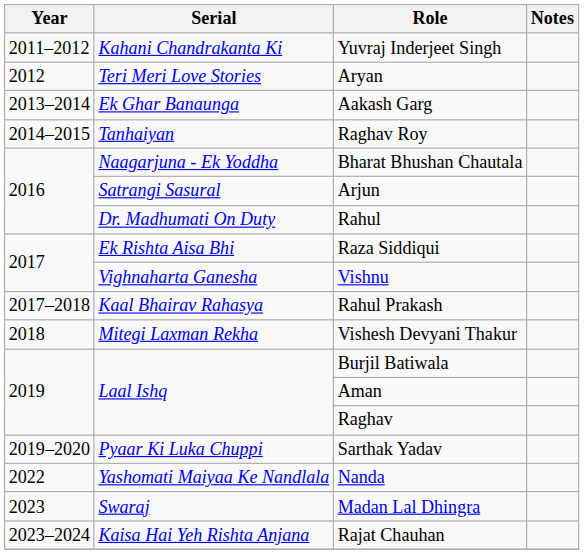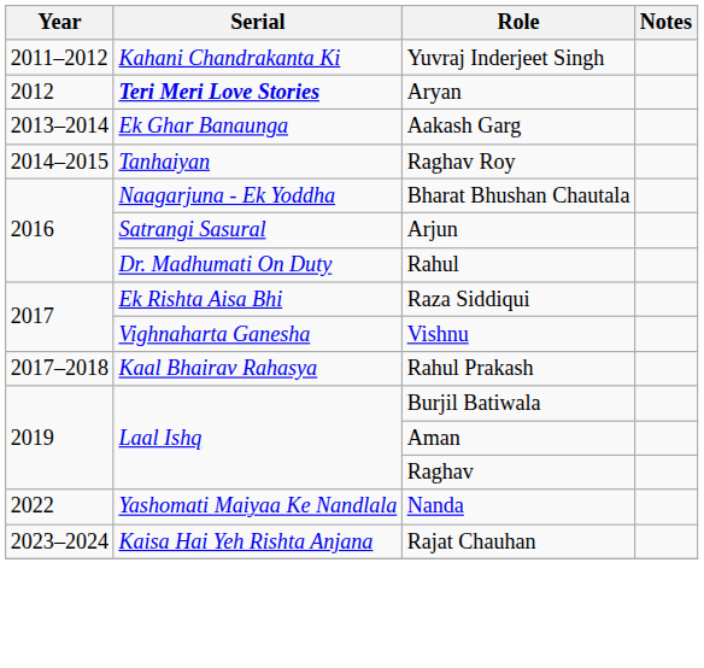 <table class="wikitable sortable">
 <tr>
 <th>Year</th>
 <th>Serial</th>
 <th>Role</th>
 <th>Notes</th>
 </tr>
 <tr>
 <td>2011–2012</td>
 <td><em><a href='#'>Kahani Chandrakanta Ki</a></em></td>
 <td>Yuvraj Inderjeet Singh</td>
 <td></td>
 </tr>
 <tr>
 <td>2012</td>
-<td><em><a href='#'>Teri Meri Love Stories</a></em></td>
+<td><strong><em><a href='#'>Teri Meri Love Stories</a></em></strong></td>
 <td>Aryan</td>
 <td></td>
 </tr>
 <tr>
 <td>2013–2014</td>
 <td><em><a href='#'>Ek Ghar Banaunga</a></em></td>
 <td>Aakash Garg</td>
 <td></td>
 </tr>
 <tr>
 <td>2014–2015</td>
 <td><em><a href='#'>Tanhaiyan</a></em></td>
 <td>Raghav Roy</td>
 <td></td>
 </tr>
 <tr>
 <td rowspan="3">2016</td>
 <td><em><a href='#'>Naagarjuna - Ek Yoddha</a></em></td>
 <td>Bharat Bhushan Chautala</td>
 <td></td>
 </tr>
 <tr>
 <td><em><a href='#'>Satrangi Sasural</a></em></td>
 <td>Arjun</td>
 <td></td>
 </tr>
 <tr>
 <td><em><a href='#'>Dr. Madhumati On Duty</a></em></td>
 <td>Rahul</td>
 <td></td>
 </tr>
 <tr>
 <td rowspan="2">2017</td>
 <td><em><a href='#'>Ek Rishta Aisa Bhi</a></em></td>
 <td>Raza Siddiqui</td>
 <td></td>
 </tr>
 <tr>
 <td><em><a href='#'>Vighnaharta Ganesha</a></em></td>
 <td><a href='#'>Vishnu</a></td>
 <td></td>
 </tr>
 <tr>
 <td>2017–2018</td>
 <td><em><a href='#'>Kaal Bhairav Rahasya</a></em></td>
 <td>Rahul Prakash</td>
 <td></td>
 </tr>
 <tr>
-<td>2018</td>
-<td><em><a href='#'>Mitegi Laxman Rekha</a></em></td>
-<td>Vishesh Devyani Thakur</td>
-<td></td>
-</tr>
-<tr>
 <td rowspan="3">2019</td>
 <td rowspan="3"><em><a href='#'>Laal Ishq</a></em></td>
 <td>Burjil Batiwala</td>
 <td></td>
 </tr>
 <tr>
 <td>Aman</td>
 <td></td>
 </tr>
 <tr>
 <td>Raghav</td>
 <td></td>
 </tr>
 <tr>
-<td>2019–2020</td>
-<td><em><a href='#'>Pyaar Ki Luka Chuppi</a></em></td>
-<td>Sarthak Yadav</td>
-<td></td>
-</tr>
-<tr>
 <td>2022</td>
 <td><em><a href='#'>Yashomati Maiyaa Ke Nandlala</a></em></td>
 <td><a href='#'> Nanda</a></td>
-<td></td>
-</tr>
-<tr>
-<td>2023</td>
-<td><a href='#'><em>Swaraj</em></a></td>
-<td><a href='#'>Madan Lal Dhingra</a></td>
 <td></td>
 </tr>
 <tr>
 <td>2023–2024</td>
 <td><em><a href='#'>Kaisa Hai Yeh Rishta Anjana</a></em></td>
 <td>Rajat Chauhan</td>
 <td></td>
 </tr>
 <tr>
 </tr>
 </table>
